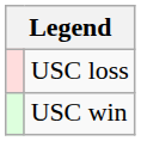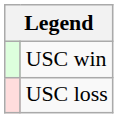 <table class="wikitable" style="font-size:90%">
 <tr>
 <th colspan="2">Legend</th>
 </tr>
 <tr>
+<td bgcolor=ddffdd> </td>
+<td>USC win</td>
+</tr>
+<tr>
 <td bgcolor=ffdddd> </td>
 <td>USC loss</td>
 </tr>
-<tr>
-<td bgcolor=ddffdd> </td>
-<td>USC win</td>
-</tr>
 </table>
